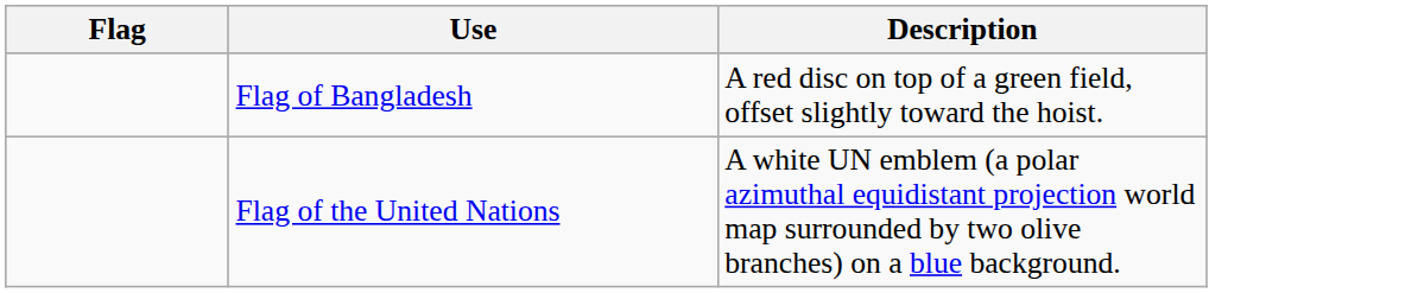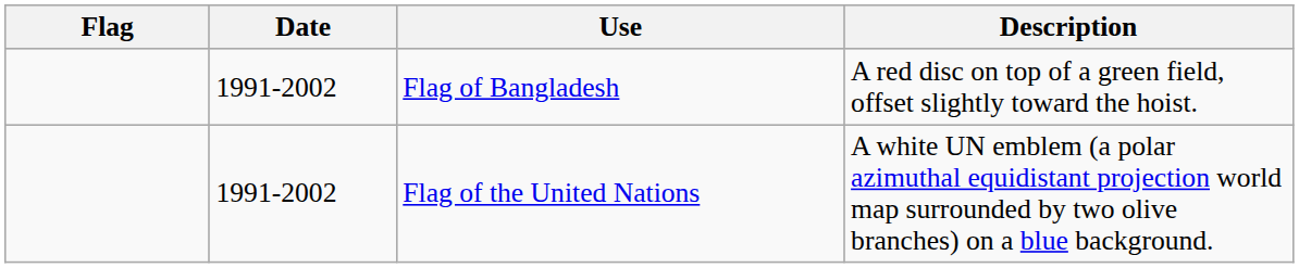 <table class="wikitable">
 <tr>
 <th style="width:110px;">Flag</th>
+<th style="width:100px;">Date</th>
 <th style="width:250px;">Use</th>
 <th style="width:250px;">Description</th>
 </tr>
 <tr>
 <td></td>
+<td>1991-2002</td>
 <td><a href='#'>Flag of Bangladesh</a></td>
 <td>A red disc on top of a green field, offset slightly toward the hoist.</td>
 </tr>
 <tr>
 <td></td>
+<td>1991-2002</td>
 <td><a href='#'>Flag of the United Nations</a></td>
 <td>A white UN emblem (a polar <a href='#'>azimuthal equidistant projection</a> world map surrounded by two olive branches) on a <a href='#'>blue</a> background.</td>
 </tr>
 </table>
